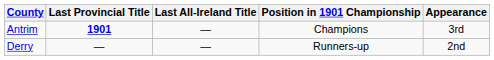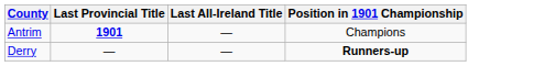 <table class="wikitable sortable" style="text-align:center">
 <tr>
 <th><a href='#'>County</a></th>
 <th>Last Provincial Title</th>
 <th>Last All-Ireland Title</th>
 <th>Position in <a href='#'>1901</a> Championship</th>
-<th>Appearance</th>
 </tr>
 <tr>
 <td style="text-align:left"> <a href='#'>Antrim</a></td>
 <td><strong><a href='#'>1901</a></strong></td>
 <td>—</td>
 <td>Champions</td>
-<td>3rd</td>
 </tr>
 <tr>
 <td style="text-align:left"> <a href='#'>Derry</a></td>
 <td>—</td>
 <td>—</td>
-<td>Runners-up</td>
-<td>2nd</td>
+<td><strong>Runners-up</strong></td>
 </tr>
 </table>
